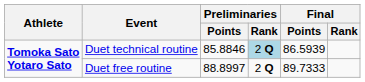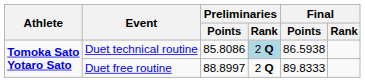 <table class="wikitable" style="font-size:90%">
 <tr>
 <th rowspan="2">Athlete</th>
 <th rowspan="2">Event</th>
 <th colspan="2">Preliminaries</th>
 <th colspan="2">Final</th>
 </tr>
 <tr style="font-size:95%">
 <th>Points</th>
 <th>Rank</th>
 <th>Points</th>
 <th>Rank</th>
 </tr>
 <tr align="center">
 <td align="left" rowspan=2><strong><a href='#'>Tomoka Sato</a><br><a href='#'>Yotaro Sato</a></strong></td>
 <td align="left"><a href='#'>Duet technical routine</a></td>
-<td>85.8846</td>
+<td>85.8086</td>
 <td style="background: lightblue;">2 <strong>Q</strong></td>
-<td>86.5939</td>
+<td>86.5938</td>
 <td></td>
 </tr>
 <tr align="center">
 <td align="left"><a href='#'>Duet free routine</a></td>
 <td>88.8997</td>
 <td>2 <strong>Q</strong></td>
-<td>89.7333</td>
+<td>89.8333</td>
 <td></td>
 </tr>
 </table>
